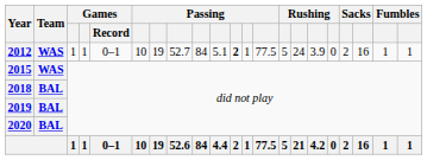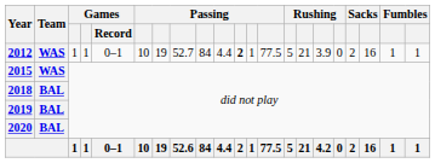 <table class="wikitable" style="text-align:center;">
 <tr>
 <th rowspan="2">Year</th>
 <th rowspan="2">Team</th>
 <th colspan="3">Games</th>
 <th colspan="8">Passing</th>
 <th colspan="4">Rushing</th>
 <th colspan="2">Sacks</th>
 <th colspan="2">Fumbles</th>
 </tr>
 <tr>
 <th></th>
 <th></th>
 <th>Record</th>
 <th></th>
 <th></th>
 <th></th>
 <th></th>
 <th></th>
 <th></th>
 <th></th>
 <th></th>
 <th></th>
 <th></th>
 <th></th>
 <th></th>
 <th></th>
 <th></th>
 <th></th>
 <th></th>
 </tr>
 <tr>
 <th><a href='#'>2012</a></th>
 <th><a href='#'>WAS</a></th>
 <td>1</td>
 <td>1</td>
 <td>0–1</td>
 <td>10</td>
 <td>19</td>
 <td>52.7</td>
 <td>84</td>
-<td>5.1</td>
+<td>4.4</td>
 <td><strong>2</strong></td>
 <td>1</td>
 <td>77.5</td>
 <td>5</td>
-<td>24</td>
+<td>21</td>
 <td>3.9</td>
 <td>0</td>
 <td>2</td>
 <td>16</td>
 <td>1</td>
 <td>1</td>
 </tr>
 <tr>
 <th><a href='#'>2015</a></th>
 <th><a href='#'>WAS</a></th>
 <td colspan="19" rowspan="4"><em>did not play</em></td>
 </tr>
 <tr>
 <th><a href='#'>2018</a></th>
 <th><a href='#'>BAL</a></th>
 </tr>
 <tr>
 <th><a href='#'>2019</a></th>
 <th><a href='#'>BAL</a></th>
 </tr>
 <tr>
 <th><a href='#'>2020</a></th>
 <th><a href='#'>BAL</a></th>
 </tr>
 <tr>
 <th colspan="2"></th>
 <th>1</th>
 <th>1</th>
 <th>0–1</th>
 <th>10</th>
 <th>19</th>
 <th>52.6</th>
 <th>84</th>
 <th>4.4</th>
 <th>2</th>
 <th>1</th>
 <th>77.5</th>
 <th>5</th>
 <th>21</th>
 <th>4.2</th>
 <th>0</th>
 <th>2</th>
 <th>16</th>
 <th>1</th>
 <th>1</th>
 </tr>
 </table>
